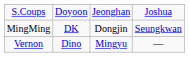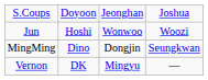 <table class="wikitable">
 <tr style="background:#F9F9F9; text-align:center;">
 <td><a href='#'>S.Coups</a></td>
 <td><a href='#'>Doyoon</a></td>
 <td><a href='#'>Jeonghan</a></td>
 <td><a href='#'>Joshua</a></td>
 </tr>
 <tr style="background:#F9F9F9; text-align:center;">
+<td><a href='#'>Jun</a></td>
+<td><a href='#'>Hoshi</a></td>
+<td><a href='#'>Wonwoo</a></td>
+<td><a href='#'>Woozi</a></td>
+</tr>
+<tr style="background:#F9F9F9; text-align:center;">
 <td>MingMing</td>
-<td><a href='#'>DK</a></td>
+<td><a href='#'>Dino</a></td>
 <td>Dongjin</td>
 <td><a href='#'>Seungkwan</a></td>
 </tr>
 <tr style="background:#F9F9F9; text-align:center;">
 <td><a href='#'>Vernon</a></td>
-<td><a href='#'>Dino</a></td>
+<td><a href='#'>DK</a></td>
 <td><a href='#'>Mingyu</a></td>
 <td>―</td>
 </tr>
 </table>
